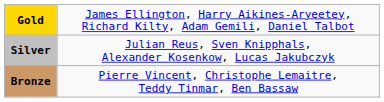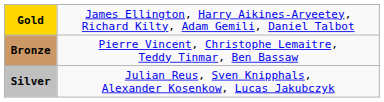 <table class="wikitable" style=" text-align:center; " width="35%">
 <tr>
 <td bgcolor="gold"><strong>Gold</strong></td>
 <td><a href='#'>James Ellington</a>, <a href='#'>Harry Aikines-Aryeetey</a>,<br> <a href='#'>Richard Kilty</a>, <a href='#'>Adam Gemili</a>, <a href='#'>Daniel Talbot</a><br><small><em></em></small></td>
 </tr>
 <tr>
+<td bgcolor="CC9966"><strong>Bronze</strong></td>
+<td><a href='#'>Pierre Vincent</a>, <a href='#'>Christophe Lemaitre</a>,<br><a href='#'>Teddy Tinmar</a>, <a href='#'>Ben Bassaw</a><br><small><em></em></small></td>
+</tr>
+<tr>
 <td bgcolor="silver"><strong>Silver</strong></td>
 <td><a href='#'>Julian Reus</a>, <a href='#'>Sven Knipphals</a>,<br> <a href='#'>Alexander Kosenkow</a>, <a href='#'>Lucas Jakubczyk</a><br><small><em></em></small></td>
 </tr>
-<tr>
-<td bgcolor="CC9966"><strong>Bronze</strong></td>
-<td><a href='#'>Pierre Vincent</a>, <a href='#'>Christophe Lemaitre</a>,<br><a href='#'>Teddy Tinmar</a>, <a href='#'>Ben Bassaw</a><br><small><em></em></small></td>
-</tr>
 </table>
